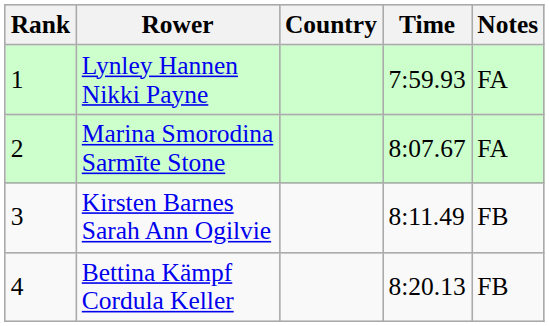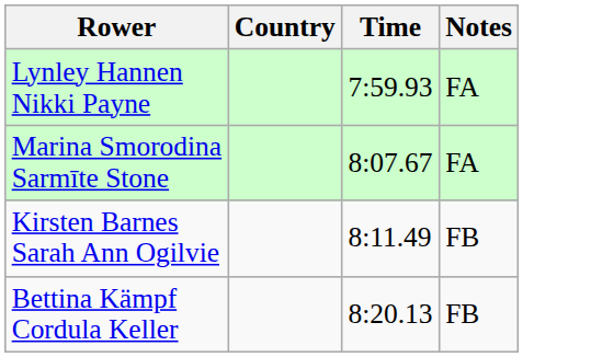 <table class="wikitable">
 <tr>
-<th>Rank</th>
 <th>Rower</th>
 <th>Country</th>
 <th>Time</th>
 <th>Notes</th>
 </tr>
 <tr bgcolor=ccffcc>
-<td>1</td>
 <td><a href='#'>Lynley Hannen</a><br><a href='#'>Nikki Payne</a></td>
 <td></td>
 <td>7:59.93</td>
 <td>FA</td>
 </tr>
 <tr bgcolor=ccffcc>
-<td>2</td>
 <td><a href='#'>Marina Smorodina</a><br><a href='#'>Sarmīte Stone</a></td>
 <td></td>
 <td>8:07.67</td>
 <td>FA</td>
 </tr>
 <tr>
-<td>3</td>
 <td><a href='#'>Kirsten Barnes</a> <br> <a href='#'>Sarah Ann Ogilvie</a></td>
 <td></td>
 <td>8:11.49</td>
 <td>FB</td>
 </tr>
 <tr>
-<td>4</td>
 <td><a href='#'>Bettina Kämpf</a> <br> <a href='#'>Cordula Keller</a></td>
 <td></td>
 <td>8:20.13</td>
 <td>FB</td>
 </tr>
 </table>
